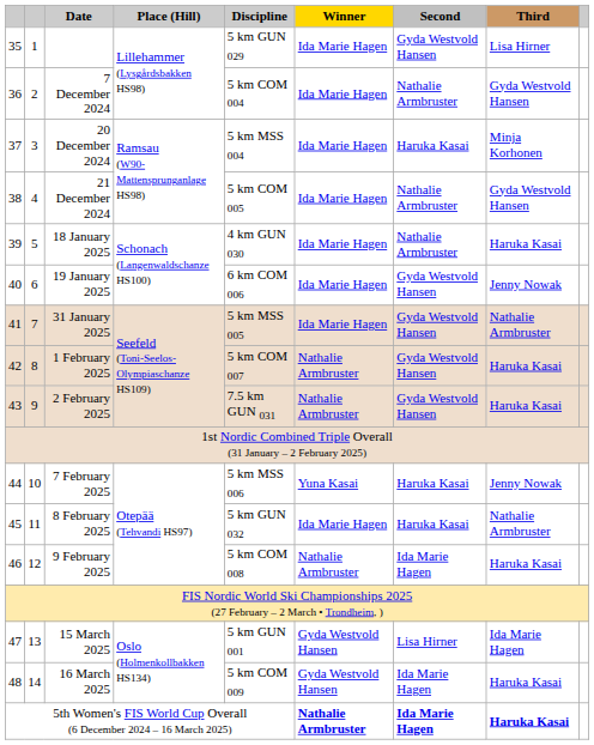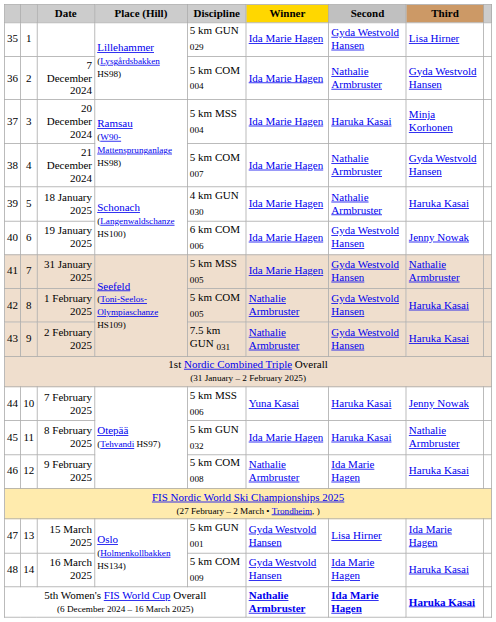 <table class="wikitable plainrowheaders" style="background:#fff; font-size:86%; line-height:16px; border:grey solid 1px; border-collapse:collapse;">
 <tr>
 <th scope="col" style="background:#ccc; width=30 px;"></th>
 <th scope="col" style="background:#ccc; width=30 px;"></th>
 <th scope="col" style="background:#ccc; width:110px;">Date</th>
 <th scope="col" style="background:#ccc; width:170px;">Place (Hill)</th>
 <th scope="col" style="background:#ccc; width:110px;">Discipline</th>
 <th scope="col" style="background:gold; width:220px;">Winner</th>
 <th scope="col" style="background:silver; width:220px;">Second</th>
 <th scope="col" style="background:#c96; width:220px;">Third</th>
 <th scope="col" style="background:#ccc; width:20px;"></th>
 </tr>
 <tr>
 <td align="center">35</td>
 <td align="center">1</td>
 <td align="right"></td>
 <td rowspan="2"> <a href='#'>Lillehammer</a><br><small>(<a href='#'>Lysgårdsbakken</a> HS98)</small></td>
 <td>5 km GUN <sub>029</sub></td>
 <td> <a href='#'>Ida Marie Hagen</a></td>
 <td> <a href='#'>Gyda Westvold Hansen</a></td>
 <td> <a href='#'>Lisa Hirner</a></td>
 <td></td>
 </tr>
 <tr>
 <td align="center">36</td>
 <td align="center">2</td>
 <td align="right">7 December 2024</td>
 <td>5 km COM <sub>004</sub></td>
 <td> <a href='#'>Ida Marie Hagen</a></td>
 <td> <a href='#'>Nathalie Armbruster</a></td>
 <td> <a href='#'>Gyda Westvold Hansen</a></td>
 <td></td>
 </tr>
 <tr>
 <td align="center">37</td>
 <td align="center">3</td>
 <td align="right">20 December 2024</td>
 <td rowspan="2"> <a href='#'>Ramsau</a><br><small>(<a href='#'>W90-Mattensprunganlage</a> HS98)</small></td>
 <td>5 km MSS <sub>004</sub></td>
 <td> <a href='#'>Ida Marie Hagen</a></td>
 <td> <a href='#'>Haruka Kasai</a></td>
 <td> <a href='#'>Minja Korhonen</a></td>
 <td></td>
 </tr>
 <tr>
 <td align="center">38</td>
 <td align="center">4</td>
 <td align="right">21 December 2024</td>
-<td>5 km COM <sub>005</sub></td>
+<td>5 km COM <sub>007</sub></td>
 <td> <a href='#'>Ida Marie Hagen</a></td>
 <td> <a href='#'>Nathalie Armbruster</a></td>
 <td> <a href='#'>Gyda Westvold Hansen</a></td>
 <td></td>
 </tr>
 <tr>
 <td align="center">39</td>
 <td align="center">5</td>
 <td align="right">18 January 2025</td>
 <td rowspan="2"> <a href='#'>Schonach</a><br><small>(<a href='#'>Langenwaldschanze</a> HS100)</small></td>
 <td>4 km GUN <sub>030</sub></td>
 <td> <a href='#'>Ida Marie Hagen</a></td>
 <td> <a href='#'>Nathalie Armbruster</a></td>
 <td> <a href='#'>Haruka Kasai</a></td>
 <td></td>
 </tr>
 <tr>
 <td align="center">40</td>
 <td align="center">6</td>
 <td align="right">19 January 2025</td>
 <td>6 km COM <sub>006</sub></td>
 <td> <a href='#'>Ida Marie Hagen</a></td>
 <td> <a href='#'>Gyda Westvold Hansen</a></td>
 <td> <a href='#'>Jenny Nowak</a></td>
 <td></td>
 </tr>
 <tr bgcolor="#EFDECD">
 <td align="center">41</td>
 <td align="center">7</td>
 <td align="right">31 January 2025</td>
 <td rowspan="3"> <a href='#'>Seefeld</a><br><small>(<a href='#'>Toni-Seelos-Olympiaschanze</a> HS109)</small></td>
 <td>5 km MSS <sub>005</sub></td>
 <td> <a href='#'>Ida Marie Hagen</a></td>
 <td> <a href='#'>Gyda Westvold Hansen</a></td>
 <td> <a href='#'>Nathalie Armbruster</a></td>
 <td></td>
 </tr>
 <tr bgcolor="#EFDECD">
 <td align="center">42</td>
 <td align="center">8</td>
 <td align="right">1 February 2025</td>
-<td>5 km COM <sub>007</sub></td>
+<td>5 km COM <sub>005</sub></td>
 <td> <a href='#'>Nathalie Armbruster</a></td>
 <td> <a href='#'>Gyda Westvold Hansen</a></td>
 <td> <a href='#'>Haruka Kasai</a></td>
 <td></td>
 </tr>
 <tr bgcolor="#EFDECD">
 <td align="center">43</td>
 <td align="center">9</td>
 <td align="right">2 February 2025</td>
 <td>7.5 km GUN <sub>031</sub></td>
 <td> <a href='#'>Nathalie Armbruster</a></td>
 <td> <a href='#'>Gyda Westvold Hansen</a></td>
 <td> <a href='#'>Haruka Kasai</a></td>
 <td></td>
 </tr>
 <tr bgcolor="#EFDECD">
 <td colspan="10" align="center">1st <a href='#'>Nordic Combined Triple</a> Overall<br><small>(31 January – 2 February 2025)</small></td>
 </tr>
 <tr>
 <td align="center">44</td>
 <td align="center">10</td>
 <td align="right">7 February 2025</td>
 <td rowspan="3"> <a href='#'>Otepää</a><br><small>(<a href='#'>Tehvandi</a> HS97)</small></td>
 <td>5 km MSS <sub>006</sub></td>
 <td> <a href='#'>Yuna Kasai</a></td>
 <td> <a href='#'>Haruka Kasai</a></td>
 <td> <a href='#'>Jenny Nowak</a></td>
 <td></td>
 </tr>
 <tr>
 <td align="center">45</td>
 <td align="center">11</td>
 <td align="right">8 February 2025</td>
 <td>5 km GUN <sub>032</sub></td>
 <td> <a href='#'>Ida Marie Hagen</a></td>
 <td> <a href='#'>Haruka Kasai</a></td>
 <td> <a href='#'>Nathalie Armbruster</a></td>
 <td></td>
 </tr>
 <tr>
 <td align="center">46</td>
 <td align="center">12</td>
 <td align="right">9 February 2025</td>
 <td>5 km COM <sub>008</sub></td>
 <td> <a href='#'>Nathalie Armbruster</a></td>
 <td> <a href='#'>Ida Marie Hagen</a></td>
 <td> <a href='#'>Haruka Kasai</a></td>
 <td></td>
 </tr>
 <tr style="background:#FFEBAD">
 <td align=center colspan=9><a href='#'>FIS Nordic World Ski Championships 2025</a><br><small>(27 February – 2 March • <a href='#'>Trondheim</a>, )</small></td>
 </tr>
 <tr>
 <td align="center">47</td>
 <td align="center">13</td>
 <td align="right">15 March 2025</td>
 <td rowspan="2"> <a href='#'>Oslo</a><br><small>(<a href='#'>Holmenkollbakken</a> HS134)</small></td>
 <td>5 km GUN <sub>001</sub></td>
 <td> <a href='#'>Gyda Westvold Hansen</a></td>
 <td> <a href='#'>Lisa Hirner</a></td>
 <td> <a href='#'>Ida Marie Hagen</a></td>
 <td></td>
 </tr>
 <tr>
 <td align="center">48</td>
 <td align="center">14</td>
 <td align="right">16 March 2025</td>
 <td>5 km COM <sub>009</sub></td>
 <td> <a href='#'>Gyda Westvold Hansen</a></td>
 <td> <a href='#'>Ida Marie Hagen</a></td>
 <td> <a href='#'>Haruka Kasai</a></td>
 <td></td>
 </tr>
 <tr>
 <td colspan="5" align="center">5th Women's <a href='#'>FIS World Cup</a> Overall<br><small>(6 December 2024 – 16 March 2025)</small></td>
 <td> <strong><a href='#'>Nathalie Armbruster</a></strong></td>
 <td> <strong><a href='#'>Ida Marie Hagen</a></strong></td>
 <td> <strong><a href='#'>Haruka Kasai</a></strong></td>
 <td></td>
 </tr>
 </table>
